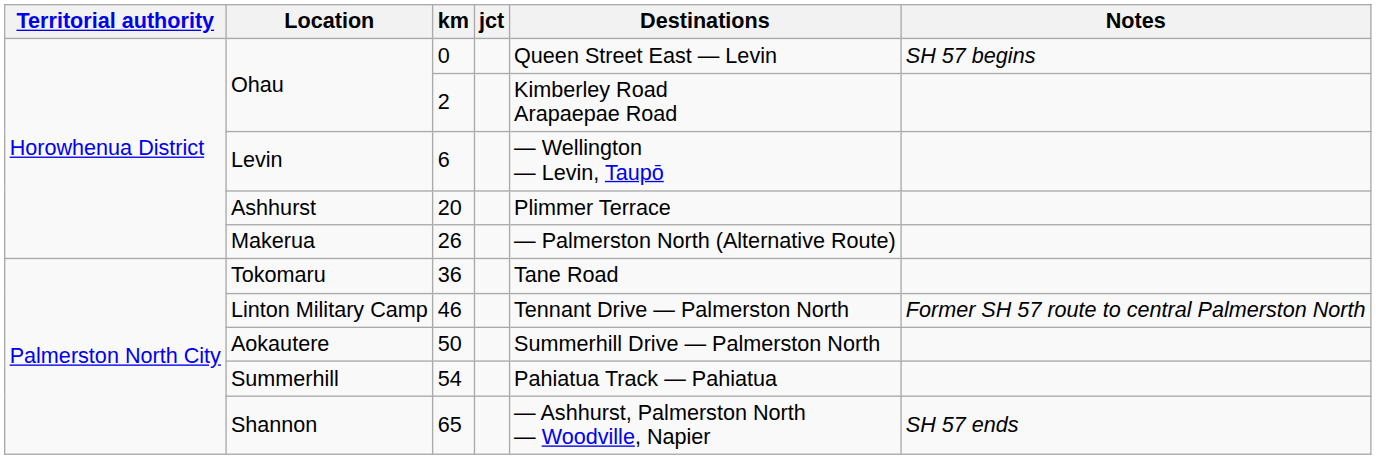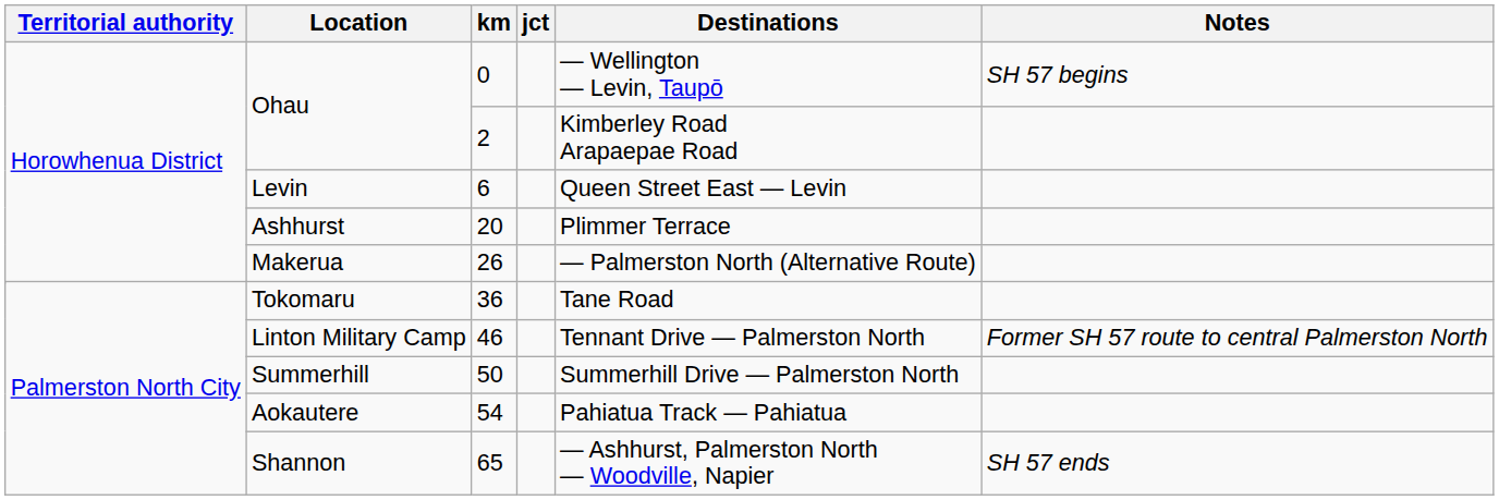 <table class="wikitable">
 <tr>
 <th><a href='#'>Territorial authority</a></th>
 <th>Location</th>
 <th>km</th>
 <th>jct</th>
 <th>Destinations</th>
 <th>Notes</th>
 </tr>
 <tr>
 <td rowspan=6><a href='#'>Horowhenua District</a></td>
 <td rowspan=2>Ohau</td>
 <td>0</td>
 <td></td>
-<td>Queen Street East — Levin</td>
+<td>— Wellington <br>  — Levin, <a href='#'>Taupō</a></td>
 <td><em>SH 57 begins</em></td>
 </tr>
 <tr>
 <td>2</td>
 <td></td>
 <td>Kimberley Road <br> Arapaepae Road</td>
 <td></td>
 </tr>
 <tr>
 <td>Levin</td>
 <td>6</td>
 <td></td>
-<td>— Wellington <br>  — Levin, <a href='#'>Taupō</a></td>
+<td>Queen Street East — Levin</td>
 <td></td>
 </tr>
 <tr>
 <td>Ashhurst</td>
 <td>20</td>
 <td></td>
 <td>Plimmer Terrace</td>
 <td></td>
 </tr>
 <tr>
 <td>Makerua</td>
 <td>26</td>
 <td></td>
 <td> — Palmerston North (Alternative Route)</td>
 <td></td>
 </tr>
 <tr>
 <td rowspan=2>Tokomaru</td>
 <td rowspan=2>36</td>
 <td rowspan=2></td>
 <td rowspan=2>Tane Road</td>
 <td rowspan=2></td>
 </tr>
 <tr>
 <td rowspan=5><a href='#'>Palmerston North City</a></td>
 </tr>
 <tr>
 <td>Linton Military Camp</td>
 <td>46</td>
 <td></td>
 <td>Tennant Drive — Palmerston North</td>
 <td><em>Former SH 57 route to central Palmerston North</em></td>
 </tr>
 <tr>
-<td>Aokautere</td>
+<td>Summerhill</td>
 <td>50</td>
 <td></td>
 <td>Summerhill Drive — Palmerston North</td>
 <td></td>
 </tr>
 <tr>
-<td>Summerhill</td>
+<td>Aokautere</td>
 <td>54</td>
 <td></td>
 <td>Pahiatua Track — Pahiatua</td>
 <td></td>
 </tr>
 <tr>
 <td>Shannon</td>
 <td>65</td>
 <td></td>
 <td> — Ashhurst, Palmerston North <br> — <a href='#'>Woodville</a>, Napier</td>
 <td><em>SH 57 ends</em></td>
 </tr>
 </table>
